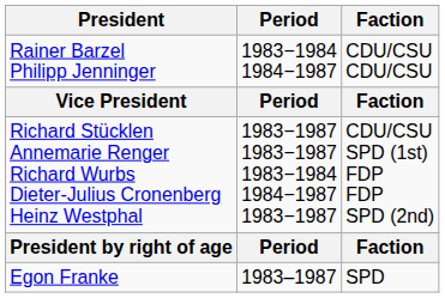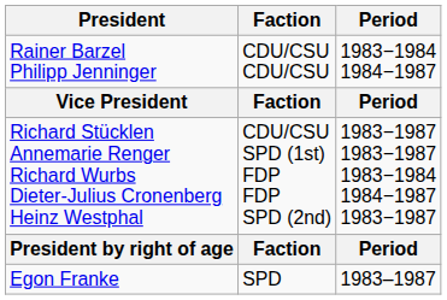 <table class="wikitable">
 <tr>
 <th>President</th>
+<th>Faction</th>
 <th>Period</th>
-<th>Faction</th>
 </tr>
 <tr>
 <td><a href='#'>Rainer Barzel</a><br><a href='#'>Philipp Jenninger</a></td>
+<td>CDU/CSU<br>CDU/CSU</td>
 <td>1983−1984<br>1984−1987</td>
-<td>CDU/CSU<br>CDU/CSU</td>
 </tr>
 <tr>
 <th>Vice President</th>
+<th>Faction</th>
 <th>Period</th>
-<th>Faction</th>
 </tr>
 <tr>
 <td><a href='#'>Richard Stücklen</a><br><a href='#'>Annemarie Renger</a><br><a href='#'>Richard Wurbs</a><br><a href='#'>Dieter-Julius Cronenberg</a><br><a href='#'>Heinz Westphal</a></td>
+<td>CDU/CSU<br>SPD (1st)<br>FDP<br>FDP<br>SPD (2nd)</td>
 <td>1983−1987<br>1983−1987<br>1983−1984<br>1984−1987<br>1983−1987</td>
-<td>CDU/CSU<br>SPD (1st)<br>FDP<br>FDP<br>SPD (2nd)</td>
 </tr>
 <tr>
 <th>President by right of age</th>
+<th>Faction</th>
 <th>Period</th>
-<th>Faction</th>
 </tr>
 <tr>
 <td><a href='#'>Egon Franke</a></td>
+<td>SPD</td>
 <td>1983–1987</td>
-<td>SPD</td>
 </tr>
 </table>
